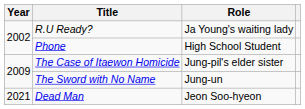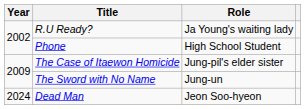 <table class="wikitable sortable plainrowheaders">
 <tr>
 <th scope="col">Year</th>
 <th scope="col">Title</th>
 <th scope="col">Role</th>
 <th></th>
 </tr>
 <tr>
 <td scope="row" rowspan="2">2002</td>
 <td><em>R.U Ready?</em></td>
 <td>Ja Young's waiting lady</td>
 <td></td>
 </tr>
 <tr>
 <td><em><a href='#'>Phone</a></em></td>
 <td>High School Student</td>
 <td></td>
 </tr>
 <tr>
 <td scope="row" rowspan="2">2009</td>
 <td><em><a href='#'>The Case of Itaewon Homicide</a></em></td>
 <td>Jung-pil's elder sister</td>
 <td></td>
 </tr>
 <tr>
 <td><em><a href='#'>The Sword with No Name</a></em></td>
 <td>Jung-un</td>
 <td></td>
 </tr>
 <tr>
-<td scope="row">2021</td>
+<td scope="row">2024</td>
 <td><em><a href='#'>Dead Man</a></em></td>
 <td>Jeon Soo-hyeon</td>
 <td></td>
 </tr>
 </table>
